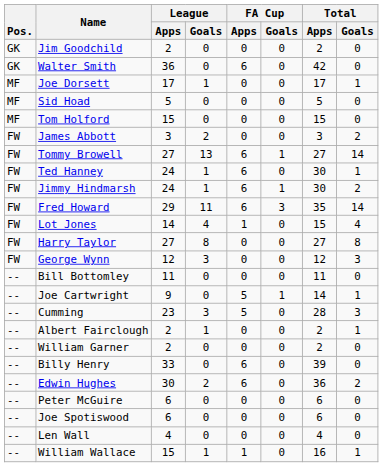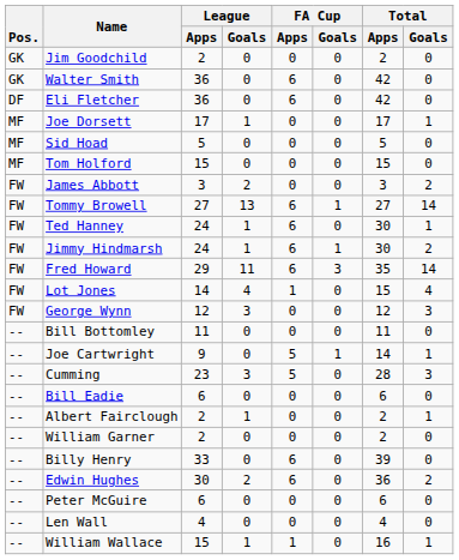 <table class="wikitable" style="text-align:center">
 <tr>
 <th rowspan="2" valign="bottom">Pos.</th>
 <th rowspan="2">Name</th>
 <th colspan="2" width="85">League</th>
 <th colspan="2" width="85">FA Cup</th>
 <th colspan="2" width="85">Total</th>
 </tr>
 <tr>
 <th>Apps</th>
 <th>Goals</th>
 <th>Apps</th>
 <th>Goals</th>
 <th>Apps</th>
 <th>Goals</th>
 </tr>
 <tr>
 <td align="left">GK</td>
 <td align="left"> <a href='#'>Jim Goodchild</a></td>
 <td>2</td>
 <td>0</td>
 <td>0</td>
 <td>0</td>
 <td>2</td>
 <td>0</td>
 </tr>
 <tr>
 <td align="left">GK</td>
 <td align="left"> <a href='#'>Walter Smith</a></td>
+<td>36</td>
+<td>0</td>
+<td>6</td>
+<td>0</td>
+<td>42</td>
+<td>0</td>
+</tr>
+<tr>
+<td align="left">DF</td>
+<td align="left"> <a href='#'>Eli Fletcher</a></td>
 <td>36</td>
 <td>0</td>
 <td>6</td>
 <td>0</td>
 <td>42</td>
 <td>0</td>
 </tr>
 <tr>
 <td align="left">MF</td>
 <td align="left"> <a href='#'>Joe Dorsett</a></td>
 <td>17</td>
 <td>1</td>
 <td>0</td>
 <td>0</td>
 <td>17</td>
 <td>1</td>
 </tr>
 <tr>
 <td align="left">MF</td>
 <td align="left"> <a href='#'>Sid Hoad</a></td>
 <td>5</td>
 <td>0</td>
 <td>0</td>
 <td>0</td>
 <td>5</td>
 <td>0</td>
 </tr>
 <tr>
 <td align="left">MF</td>
 <td align="left"> <a href='#'>Tom Holford</a></td>
 <td>15</td>
 <td>0</td>
 <td>0</td>
 <td>0</td>
 <td>15</td>
 <td>0</td>
 </tr>
 <tr>
 <td align="left">FW</td>
 <td align="left"> <a href='#'>James Abbott</a></td>
 <td>3</td>
 <td>2</td>
 <td>0</td>
 <td>0</td>
 <td>3</td>
 <td>2</td>
 </tr>
 <tr>
 <td align="left">FW</td>
 <td align="left"> <a href='#'>Tommy Browell</a></td>
 <td>27</td>
 <td>13</td>
 <td>6</td>
 <td>1</td>
 <td>27</td>
 <td>14</td>
 </tr>
 <tr>
 <td align="left">FW</td>
 <td align="left"> <a href='#'>Ted Hanney</a></td>
 <td>24</td>
 <td>1</td>
 <td>6</td>
 <td>0</td>
 <td>30</td>
 <td>1</td>
 </tr>
 <tr>
 <td align="left">FW</td>
 <td align="left"> <a href='#'>Jimmy Hindmarsh</a></td>
 <td>24</td>
 <td>1</td>
 <td>6</td>
 <td>1</td>
 <td>30</td>
 <td>2</td>
 </tr>
 <tr>
 <td align="left">FW</td>
 <td align="left"> <a href='#'>Fred Howard</a></td>
 <td>29</td>
 <td>11</td>
 <td>6</td>
 <td>3</td>
 <td>35</td>
 <td>14</td>
 </tr>
 <tr>
 <td align="left">FW</td>
 <td align="left"> <a href='#'>Lot Jones</a></td>
 <td>14</td>
 <td>4</td>
 <td>1</td>
 <td>0</td>
 <td>15</td>
 <td>4</td>
 </tr>
 <tr>
 <td align="left">FW</td>
-<td align="left"> <a href='#'>Harry Taylor</a></td>
-<td>27</td>
-<td>8</td>
-<td>0</td>
-<td>0</td>
-<td>27</td>
-<td>8</td>
-</tr>
-<tr>
-<td align="left">FW</td>
 <td align="left"> <a href='#'>George Wynn</a></td>
 <td>12</td>
 <td>3</td>
 <td>0</td>
 <td>0</td>
 <td>12</td>
 <td>3</td>
 </tr>
 <tr>
 <td align="left">--</td>
 <td align="left">Bill Bottomley</td>
 <td>11</td>
 <td>0</td>
 <td>0</td>
 <td>0</td>
 <td>11</td>
 <td>0</td>
 </tr>
 <tr>
 <td align="left">--</td>
 <td align="left">Joe Cartwright</td>
 <td>9</td>
 <td>0</td>
 <td>5</td>
 <td>1</td>
 <td>14</td>
 <td>1</td>
 </tr>
 <tr>
 <td align="left">--</td>
 <td align="left">Cumming</td>
 <td>23</td>
 <td>3</td>
 <td>5</td>
 <td>0</td>
 <td>28</td>
 <td>3</td>
+</tr>
+<tr>
+<td align="left">--</td>
+<td align="left"> <a href='#'>Bill Eadie</a></td>
+<td>6</td>
+<td>0</td>
+<td>0</td>
+<td>0</td>
+<td>6</td>
+<td>0</td>
 </tr>
 <tr>
 <td align="left">--</td>
 <td align="left">Albert Fairclough</td>
 <td>2</td>
 <td>1</td>
 <td>0</td>
 <td>0</td>
 <td>2</td>
 <td>1</td>
 </tr>
 <tr>
 <td align="left">--</td>
 <td align="left">William Garner</td>
 <td>2</td>
 <td>0</td>
 <td>0</td>
 <td>0</td>
 <td>2</td>
 <td>0</td>
 </tr>
 <tr>
 <td align="left">--</td>
 <td align="left">Billy Henry</td>
 <td>33</td>
 <td>0</td>
 <td>6</td>
 <td>0</td>
 <td>39</td>
 <td>0</td>
 </tr>
 <tr>
 <td align="left">--</td>
 <td align="left"> <a href='#'>Edwin Hughes</a></td>
 <td>30</td>
 <td>2</td>
 <td>6</td>
 <td>0</td>
 <td>36</td>
 <td>2</td>
 </tr>
 <tr>
 <td align="left">--</td>
 <td align="left">Peter McGuire</td>
 <td>6</td>
 <td>0</td>
 <td>0</td>
 <td>0</td>
 <td>6</td>
 <td>0</td>
 </tr>
 <tr>
 <td align="left">--</td>
-<td align="left">Joe Spotiswood</td>
-<td>6</td>
-<td>0</td>
-<td>0</td>
-<td>0</td>
-<td>6</td>
-<td>0</td>
-</tr>
-<tr>
-<td align="left">--</td>
 <td align="left">Len Wall</td>
 <td>4</td>
 <td>0</td>
 <td>0</td>
 <td>0</td>
 <td>4</td>
 <td>0</td>
 </tr>
 <tr>
 <td align="left">--</td>
 <td align="left">William Wallace</td>
 <td>15</td>
 <td>1</td>
 <td>1</td>
 <td>0</td>
 <td>16</td>
 <td>1</td>
 </tr>
 </table>
